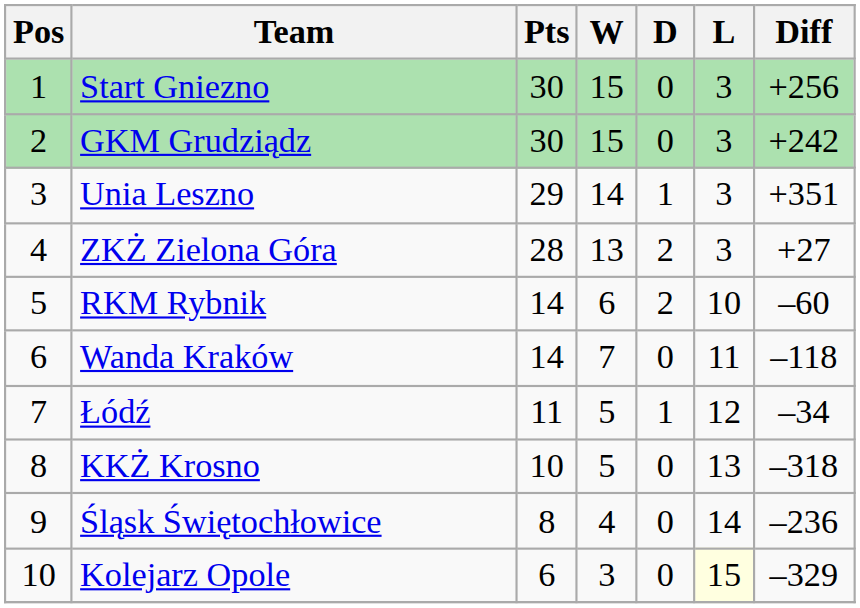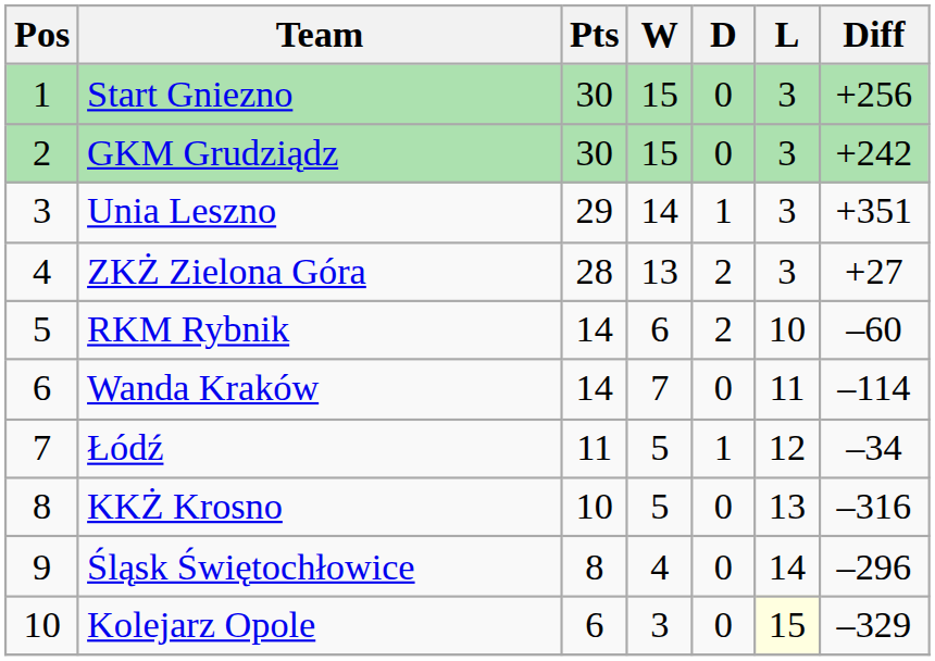 <table class="wikitable" style="font-size: 100%">
 <tr>
 <th width=20>Pos</th>
 <th width=200>Team</th>
 <th width=20>Pts</th>
 <th width=20>W</th>
 <th width=20>D</th>
 <th width=20>L</th>
 <th width=40>Diff</th>
 </tr>
 <tr align=center style="background:#ACE1AF;">
 <td>1</td>
 <td align=left><a href='#'>Start Gniezno</a></td>
 <td>30</td>
 <td>15</td>
 <td>0</td>
 <td>3</td>
 <td>+256</td>
 </tr>
 <tr align=center style="background:#ACE1AF;">
 <td>2</td>
 <td align=left><a href='#'>GKM Grudziądz</a></td>
 <td>30</td>
 <td>15</td>
 <td>0</td>
 <td>3</td>
 <td>+242</td>
 </tr>
 <tr align=center>
 <td>3</td>
 <td align=left><a href='#'>Unia Leszno</a></td>
 <td>29</td>
 <td>14</td>
 <td>1</td>
 <td>3</td>
 <td>+351</td>
 </tr>
 <tr align=center>
 <td>4</td>
 <td align=left><a href='#'>ZKŻ Zielona Góra</a></td>
 <td>28</td>
 <td>13</td>
 <td>2</td>
 <td>3</td>
 <td>+27</td>
 </tr>
 <tr align=center>
 <td>5</td>
 <td align=left><a href='#'>RKM Rybnik</a></td>
 <td>14</td>
 <td>6</td>
 <td>2</td>
 <td>10</td>
 <td>–60</td>
 </tr>
 <tr align=center>
 <td>6</td>
 <td align=left><a href='#'>Wanda Kraków</a></td>
 <td>14</td>
 <td>7</td>
 <td>0</td>
 <td>11</td>
-<td>–118</td>
+<td>–114</td>
 </tr>
 <tr align=center>
 <td>7</td>
 <td align=left><a href='#'>Łódź</a></td>
 <td>11</td>
 <td>5</td>
 <td>1</td>
 <td>12</td>
 <td>–34</td>
 </tr>
 <tr align=center>
 <td>8</td>
 <td align=left><a href='#'>KKŻ Krosno</a></td>
 <td>10</td>
 <td>5</td>
 <td>0</td>
 <td>13</td>
-<td>–318</td>
+<td>–316</td>
 </tr>
 <tr align=center>
 <td>9</td>
 <td align=left><a href='#'>Śląsk Świętochłowice</a></td>
 <td>8</td>
 <td>4</td>
 <td>0</td>
 <td>14</td>
-<td>–236</td>
+<td>–296</td>
 </tr>
 <tr align=center>
 <td>10</td>
 <td align=left><a href='#'>Kolejarz Opole</a></td>
 <td>6</td>
 <td>3</td>
 <td>0</td>
 <td style="background: lightyellow;">15</td>
 <td>–329</td>
 </tr>
 <tr align=center>
 </tr>
 </table>
